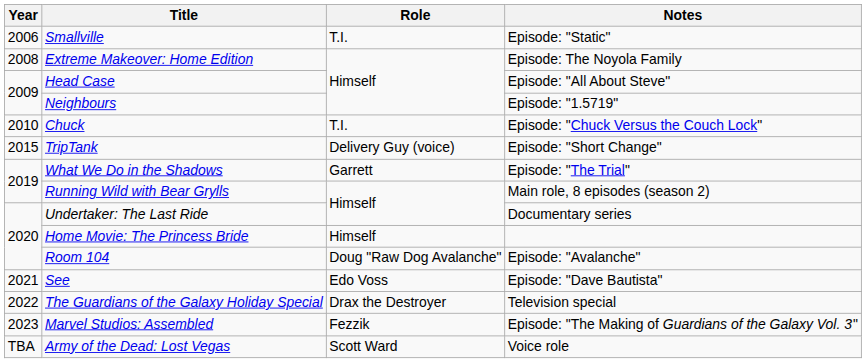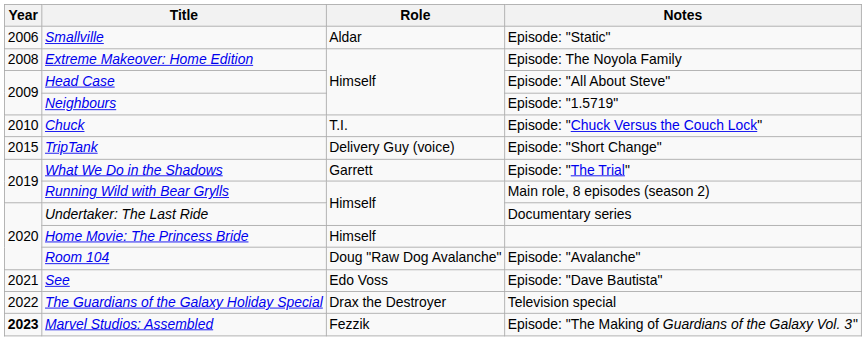 <table class="wikitable sortable">
 <tr>
 <th>Year</th>
 <th>Title</th>
 <th>Role</th>
 <th class="unsortable">Notes</th>
 </tr>
 <tr>
 <td>2006</td>
 <td><em><a href='#'>Smallville</a></em></td>
-<td>T.I.</td>
+<td>Aldar</td>
 <td>Episode: "Static"</td>
 </tr>
 <tr>
 <td>2008</td>
 <td><em><a href='#'>Extreme Makeover: Home Edition</a></em></td>
 <td rowspan="3">Himself</td>
 <td>Episode: The Noyola Family</td>
 </tr>
 <tr>
 <td rowspan="2">2009</td>
 <td><em><a href='#'>Head Case</a></em></td>
 <td>Episode: "All About Steve"</td>
 </tr>
 <tr>
 <td><em><a href='#'>Neighbours</a></em></td>
 <td>Episode: "1.5719"</td>
 </tr>
 <tr>
 <td>2010</td>
 <td><em><a href='#'>Chuck</a></em></td>
 <td>T.I.</td>
 <td>Episode: "<a href='#'>Chuck Versus the Couch Lock</a>"</td>
 </tr>
 <tr>
 <td>2015</td>
 <td><em><a href='#'>TripTank</a></em></td>
 <td>Delivery Guy (voice)</td>
 <td>Episode: "Short Change"</td>
 </tr>
 <tr>
 <td rowspan="2">2019</td>
 <td><em><a href='#'>What We Do in the Shadows</a></em></td>
 <td>Garrett</td>
 <td>Episode: "<a href='#'>The Trial</a>"</td>
 </tr>
 <tr>
 <td><em><a href='#'>Running Wild with Bear Grylls</a></em></td>
 <td rowspan="2">Himself</td>
 <td>Main role, 8 episodes (season 2)</td>
 </tr>
 <tr>
 <td rowspan="3">2020</td>
 <td><em>Undertaker: The Last Ride</em></td>
 <td>Documentary series</td>
 </tr>
 <tr>
 <td><em><a href='#'>Home Movie: The Princess Bride</a></em></td>
 <td>Himself</td>
 <td></td>
 </tr>
 <tr>
 <td><em><a href='#'>Room 104</a></em></td>
 <td>Doug "Raw Dog Avalanche"</td>
 <td>Episode: "Avalanche"</td>
 </tr>
 <tr>
 <td>2021</td>
 <td><em><a href='#'>See</a></em></td>
 <td>Edo Voss</td>
 <td>Episode: "Dave Bautista"</td>
 </tr>
 <tr>
 <td>2022</td>
 <td><em><a href='#'>The Guardians of the Galaxy Holiday Special</a></em></td>
 <td>Drax the Destroyer</td>
 <td>Television special</td>
 </tr>
 <tr>
-<td>2023</td>
+<td><strong>2023</strong></td>
 <td><em><a href='#'>Marvel Studios: Assembled</a></em></td>
 <td>Fezzik</td>
 <td>Episode: "The Making of <em>Guardians of the Galaxy Vol. 3</em> "</td>
 </tr>
-<tr>
-<td>TBA</td>
-<td><em><a href='#'>Army of the Dead: Lost Vegas</a></em></td>
-<td>Scott Ward</td>
-<td>Voice role</td>
-</tr>
 </table>
